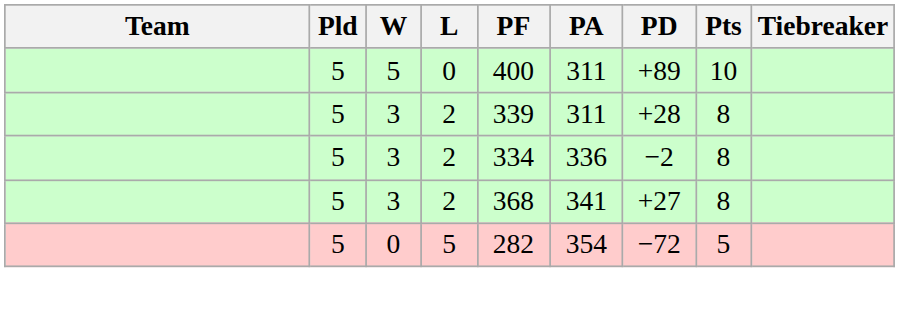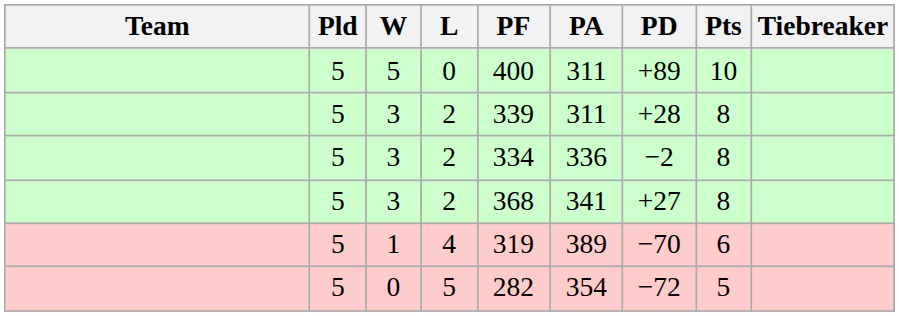 <table class="wikitable" style="text-align:center;">
 <tr>
 <th width=170>Team</th>
 <th width=25>Pld</th>
 <th width=25>W</th>
 <th width=25>L</th>
 <th width=35>PF</th>
 <th width=35>PA</th>
 <th width=35>PD</th>
 <th width=25>Pts</th>
 <th width=50>Tiebreaker</th>
 </tr>
 <tr bgcolor=ccffcc>
 <td align="left"></td>
 <td>5</td>
 <td>5</td>
 <td>0</td>
 <td>400</td>
 <td>311</td>
 <td>+89</td>
 <td>10</td>
 <td></td>
 </tr>
 <tr bgcolor=ccffcc>
 <td align="left"></td>
 <td>5</td>
 <td>3</td>
 <td>2</td>
 <td>339</td>
 <td>311</td>
 <td>+28</td>
 <td>8</td>
 <td></td>
 </tr>
 <tr bgcolor=ccffcc>
 <td align="left"></td>
 <td>5</td>
 <td>3</td>
 <td>2</td>
 <td>334</td>
 <td>336</td>
 <td>−2</td>
 <td>8</td>
 <td></td>
 </tr>
 <tr bgcolor=ccffcc>
 <td align="left"></td>
 <td>5</td>
 <td>3</td>
 <td>2</td>
 <td>368</td>
 <td>341</td>
 <td>+27</td>
 <td>8</td>
 <td></td>
 </tr>
 <tr bgcolor=ffcccc>
 <td align="left"></td>
 <td>5</td>
+<td>1</td>
+<td>4</td>
+<td>319</td>
+<td>389</td>
+<td>−70</td>
+<td>6</td>
+<td></td>
+</tr>
+<tr bgcolor=ffcccc>
+<td align="left"></td>
+<td>5</td>
 <td>0</td>
 <td>5</td>
 <td>282</td>
 <td>354</td>
 <td>−72</td>
 <td>5</td>
 <td></td>
 </tr>
 </table>
